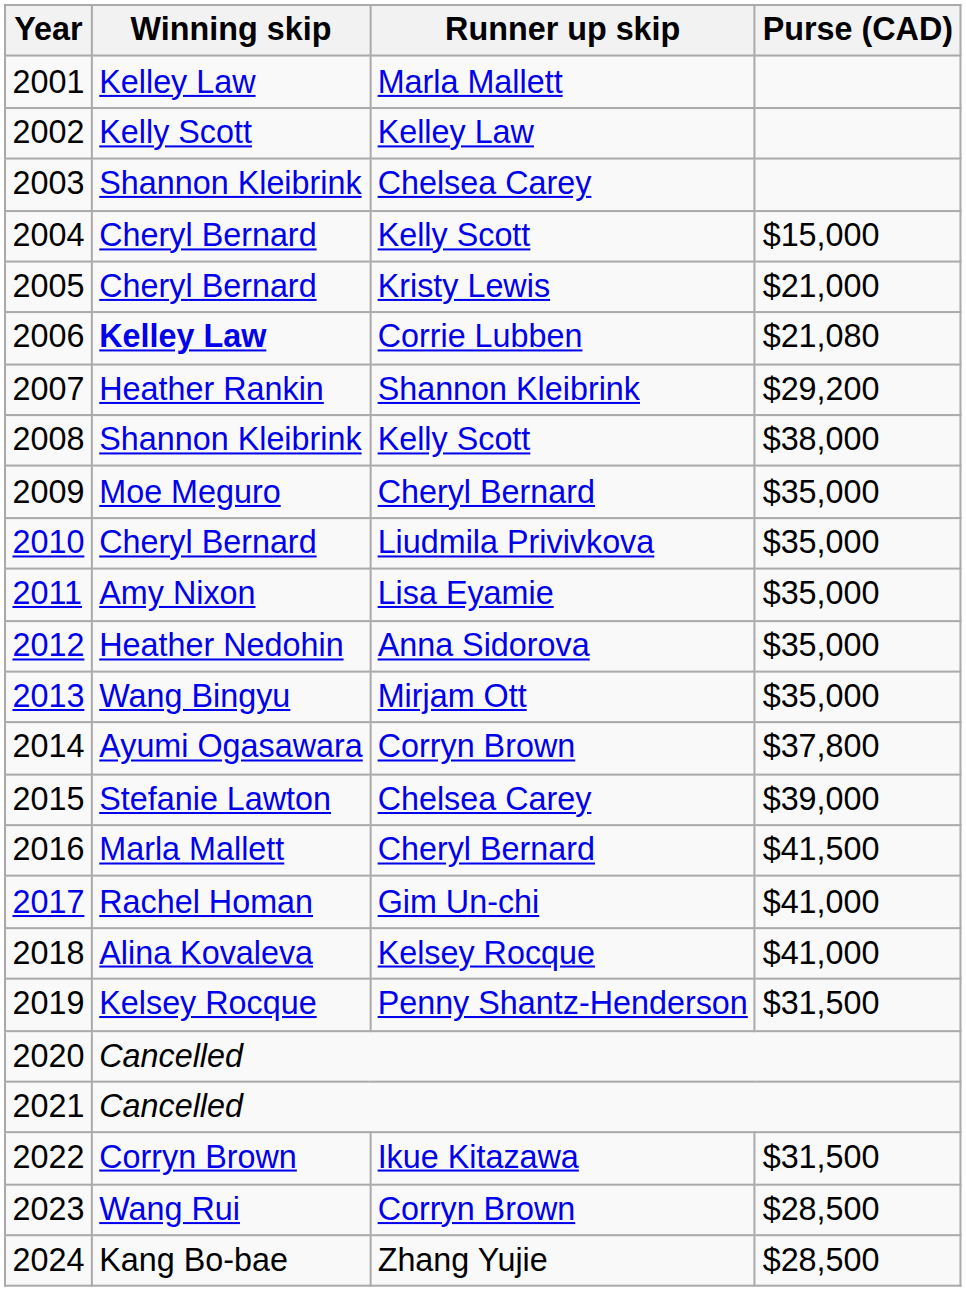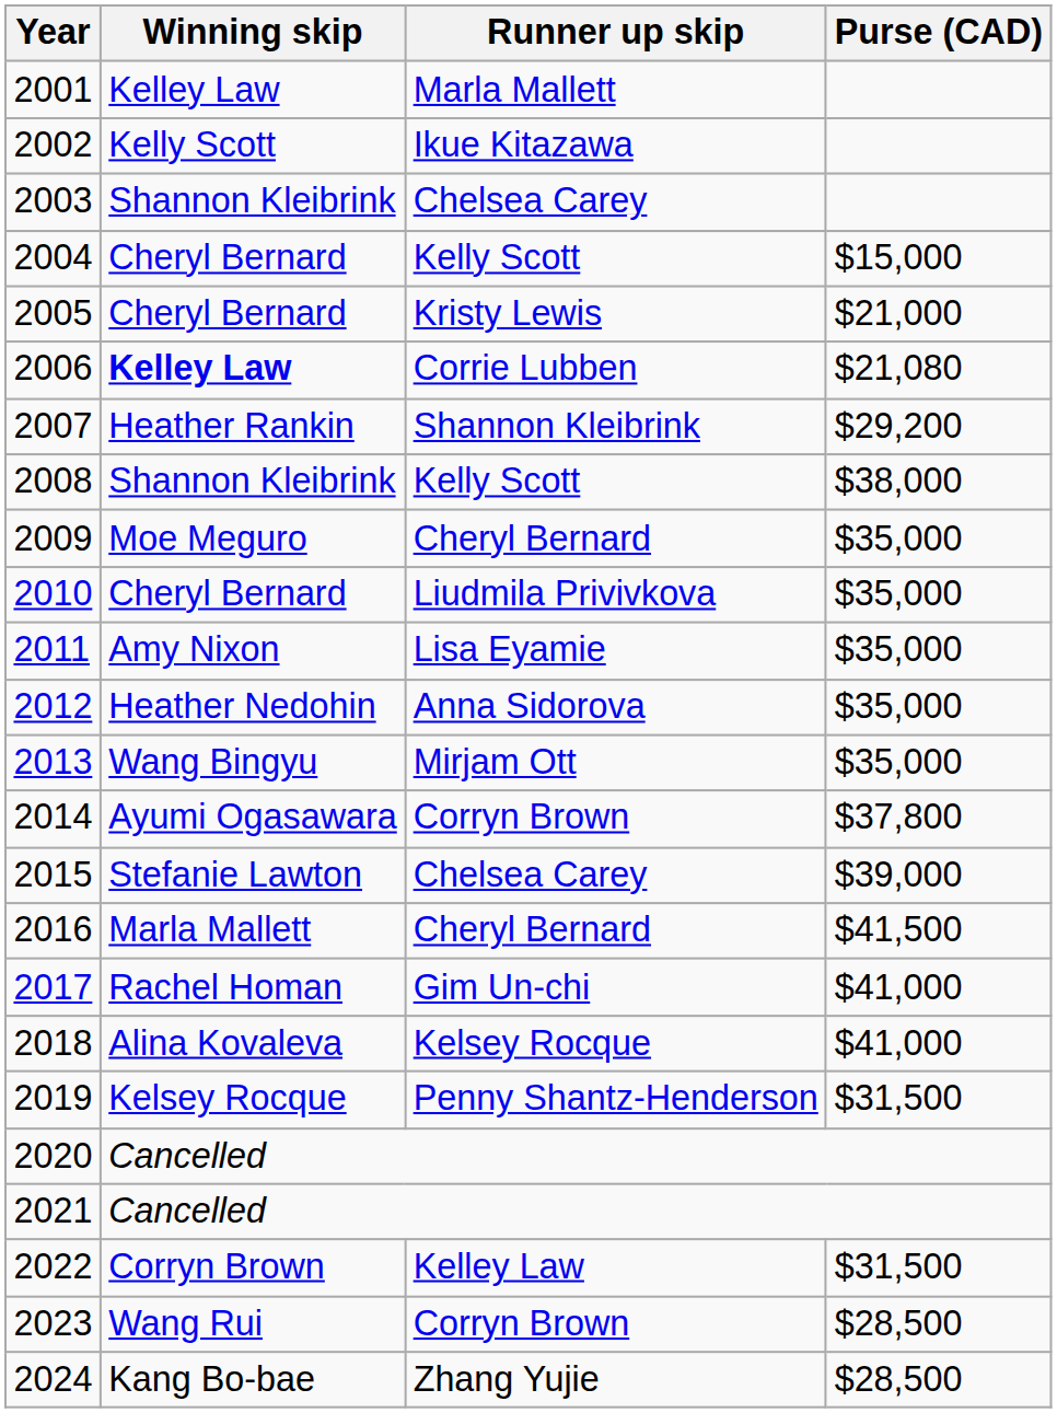 <table class="wikitable">
 <tr>
 <th scope="col">Year</th>
 <th scope="col">Winning skip</th>
 <th scope="col">Runner up skip</th>
 <th scope="col">Purse (CAD)</th>
 </tr>
 <tr>
 <td>2001</td>
 <td> <a href='#'>Kelley Law</a></td>
 <td> <a href='#'>Marla Mallett</a></td>
 <td></td>
 </tr>
 <tr>
 <td>2002</td>
 <td> <a href='#'>Kelly Scott</a></td>
-<td> <a href='#'>Kelley Law</a></td>
+<td> <a href='#'>Ikue Kitazawa</a></td>
 <td></td>
 </tr>
 <tr>
 <td>2003</td>
 <td> <a href='#'>Shannon Kleibrink</a></td>
 <td> <a href='#'>Chelsea Carey</a></td>
 <td></td>
 </tr>
 <tr>
 <td>2004</td>
 <td> <a href='#'>Cheryl Bernard</a></td>
 <td> <a href='#'>Kelly Scott</a></td>
 <td>$15,000</td>
 </tr>
 <tr>
 <td>2005</td>
 <td> <a href='#'>Cheryl Bernard</a></td>
 <td> <a href='#'>Kristy Lewis</a></td>
 <td>$21,000</td>
 </tr>
 <tr>
 <td>2006</td>
 <td><strong> <a href='#'>Kelley Law</a></strong></td>
 <td> <a href='#'>Corrie Lubben</a></td>
 <td>$21,080</td>
 </tr>
 <tr>
 <td>2007</td>
 <td> <a href='#'>Heather Rankin</a></td>
 <td> <a href='#'>Shannon Kleibrink</a></td>
 <td>$29,200</td>
 </tr>
 <tr>
 <td>2008</td>
 <td> <a href='#'>Shannon Kleibrink</a></td>
 <td> <a href='#'>Kelly Scott</a></td>
 <td>$38,000</td>
 </tr>
 <tr>
 <td>2009</td>
 <td> <a href='#'>Moe Meguro</a></td>
 <td> <a href='#'>Cheryl Bernard</a></td>
 <td>$35,000</td>
 </tr>
 <tr>
 <td><a href='#'>2010</a></td>
 <td> <a href='#'>Cheryl Bernard</a></td>
 <td> <a href='#'>Liudmila Privivkova</a></td>
 <td>$35,000</td>
 </tr>
 <tr>
 <td><a href='#'>2011</a></td>
 <td> <a href='#'>Amy Nixon</a></td>
 <td> <a href='#'>Lisa Eyamie</a></td>
 <td>$35,000</td>
 </tr>
 <tr>
 <td><a href='#'>2012</a></td>
 <td> <a href='#'>Heather Nedohin</a></td>
 <td> <a href='#'>Anna Sidorova</a></td>
 <td>$35,000</td>
 </tr>
 <tr>
 <td><a href='#'>2013</a></td>
 <td> <a href='#'>Wang Bingyu</a></td>
 <td> <a href='#'>Mirjam Ott</a></td>
 <td>$35,000</td>
 </tr>
 <tr>
 <td>2014</td>
 <td> <a href='#'>Ayumi Ogasawara</a></td>
 <td> <a href='#'>Corryn Brown</a></td>
 <td>$37,800</td>
 </tr>
 <tr>
 <td>2015</td>
 <td> <a href='#'>Stefanie Lawton</a></td>
 <td> <a href='#'>Chelsea Carey</a></td>
 <td>$39,000</td>
 </tr>
 <tr>
 <td>2016</td>
 <td> <a href='#'>Marla Mallett</a></td>
 <td> <a href='#'>Cheryl Bernard</a></td>
 <td>$41,500</td>
 </tr>
 <tr>
 <td><a href='#'>2017</a></td>
 <td> <a href='#'>Rachel Homan</a></td>
 <td> <a href='#'>Gim Un-chi</a></td>
 <td>$41,000</td>
 </tr>
 <tr>
 <td>2018</td>
 <td> <a href='#'>Alina Kovaleva</a></td>
 <td> <a href='#'>Kelsey Rocque</a></td>
 <td>$41,000</td>
 </tr>
 <tr>
 <td>2019</td>
 <td> <a href='#'>Kelsey Rocque</a></td>
 <td> <a href='#'>Penny Shantz-Henderson</a></td>
 <td>$31,500</td>
 </tr>
 <tr>
 <td>2020</td>
 <td colspan="3"><em>Cancelled</em></td>
 </tr>
 <tr>
 <td>2021</td>
 <td colspan="3"><em>Cancelled</em></td>
 </tr>
 <tr>
 <td>2022</td>
 <td> <a href='#'>Corryn Brown</a></td>
-<td> <a href='#'>Ikue Kitazawa</a></td>
+<td> <a href='#'>Kelley Law</a></td>
 <td>$31,500</td>
 </tr>
 <tr>
 <td>2023</td>
 <td> <a href='#'>Wang Rui</a></td>
 <td> <a href='#'>Corryn Brown</a></td>
 <td>$28,500</td>
 </tr>
 <tr>
 <td>2024</td>
 <td> Kang Bo-bae</td>
 <td> Zhang Yujie</td>
 <td>$28,500</td>
 </tr>
 </table>
